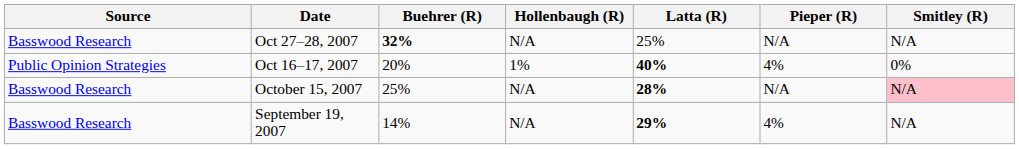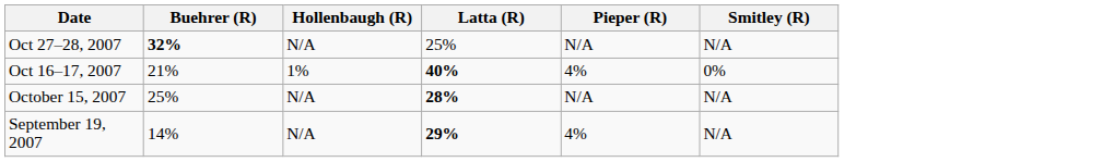 <table class="wikitable">
 <tr>
-<th width=250px>Source</th>
 <th width=125px>Date</th>
 <th width=125px>Buehrer (R)</th>
 <th width=125px>Hollenbaugh (R)</th>
 <th width=125px>Latta (R)</th>
 <th width=125px>Pieper (R)</th>
 <th width=125px>Smitley (R)</th>
 </tr>
 <tr>
-<td><a href='#'>Basswood Research</a></td>
 <td>Oct 27–28, 2007</td>
 <td><strong>32%</strong></td>
 <td>N/A</td>
 <td>25%</td>
 <td>N/A</td>
 <td>N/A</td>
 </tr>
 <tr>
-<td><a href='#'>Public Opinion Strategies</a></td>
 <td>Oct 16–17, 2007</td>
-<td>20%</td>
+<td>21%</td>
 <td>1%</td>
 <td><strong>40%</strong></td>
 <td>4%</td>
 <td>0%</td>
 </tr>
 <tr>
-<td><a href='#'>Basswood Research</a></td>
 <td>October 15, 2007</td>
 <td>25%</td>
 <td>N/A</td>
 <td><strong>28%</strong></td>
 <td>N/A</td>
-<td style="background: pink;">N/A</td>
+<td>N/A</td>
 </tr>
 <tr>
-<td><a href='#'>Basswood Research</a></td>
 <td>September 19, 2007</td>
 <td>14%</td>
 <td>N/A</td>
 <td><strong>29%</strong></td>
 <td>4%</td>
 <td>N/A</td>
 </tr>
 </table>
